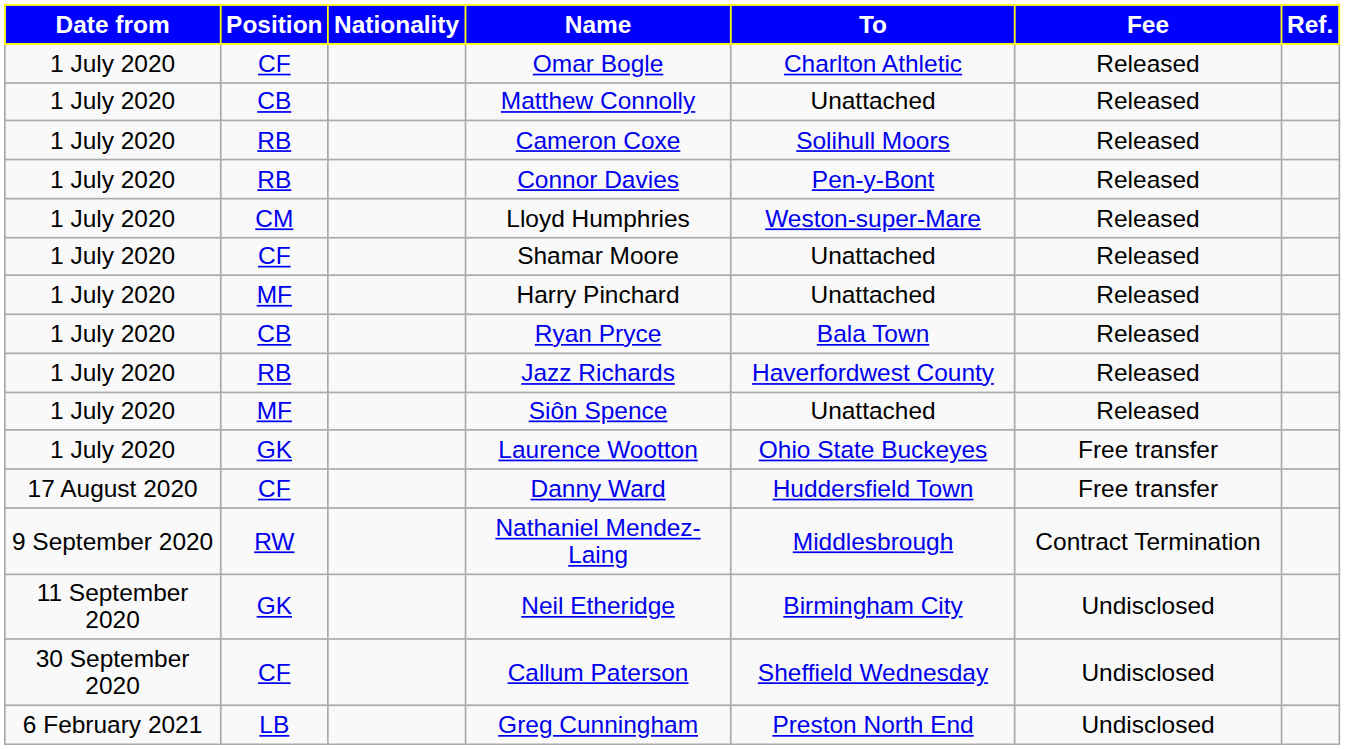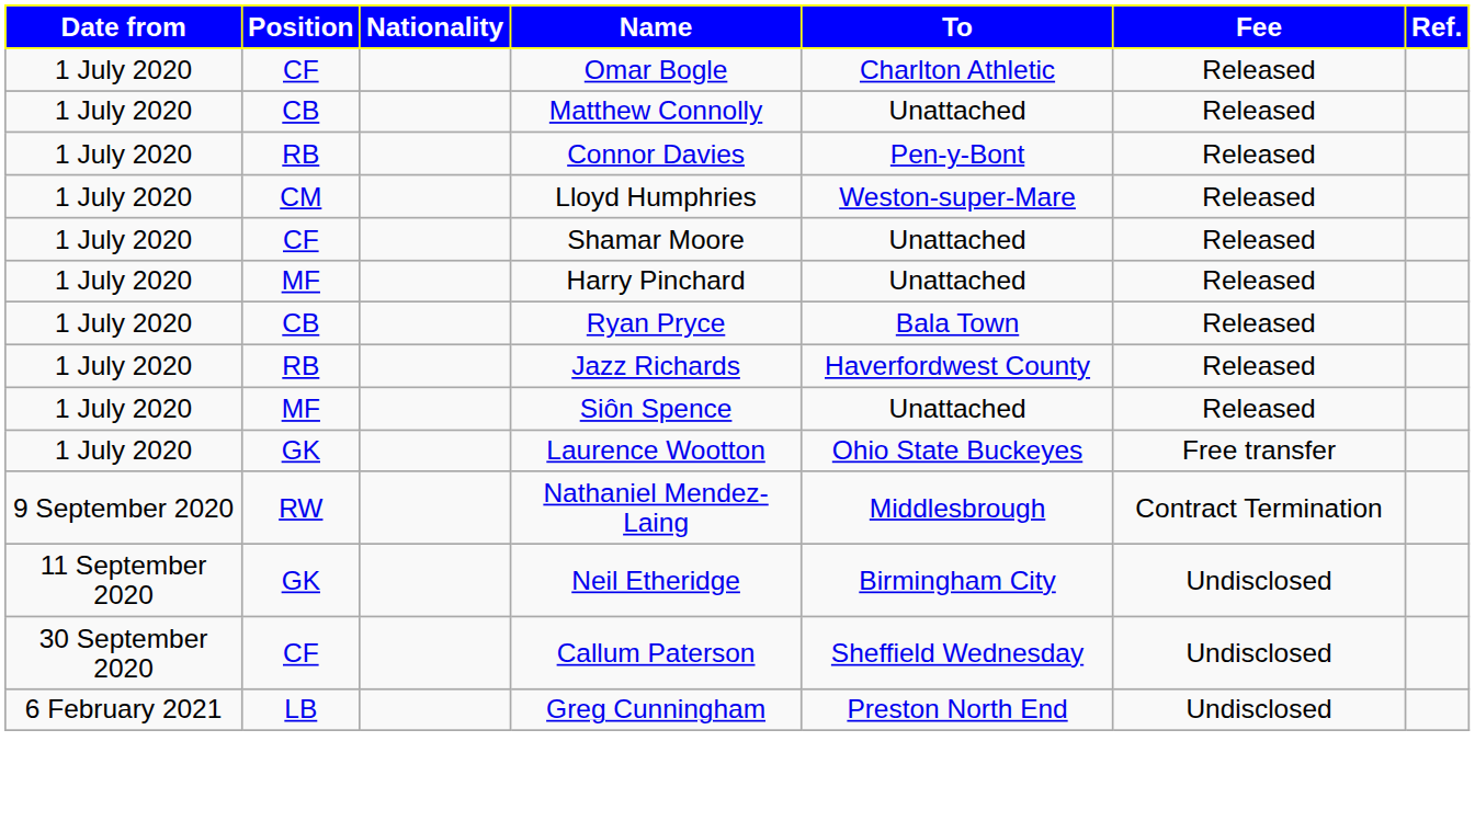 <table class="wikitable"  style="text-align:center; font-size:90%; ">
 <tr>
 <th style="background:blue; color:white; border:1px solid yellow; width:120px;">Date from</th>
 <th style="background:blue; color:white; border:1px solid yellow; width:50px;">Position</th>
 <th style="background:blue; color:white; border:1px solid yellow; width:50px;">Nationality</th>
 <th style="background:blue; color:white; border:1px solid yellow; width:150px;">Name</th>
 <th style="background:blue; color:white; border:1px solid yellow; width:160px;">To</th>
 <th style="background:blue; color:white; border:1px solid yellow; width:150px;">Fee</th>
 <th style="background:blue; color:white; border:1px solid yellow; width:25px;">Ref.</th>
 </tr>
 <tr>
 <td>1 July 2020</td>
 <td><a href='#'>CF</a></td>
 <td></td>
 <td><a href='#'>Omar Bogle</a></td>
 <td> <a href='#'>Charlton Athletic</a></td>
 <td>Released</td>
 <td></td>
 </tr>
 <tr>
 <td>1 July 2020</td>
 <td><a href='#'>CB</a></td>
 <td></td>
 <td><a href='#'>Matthew Connolly</a></td>
 <td> Unattached</td>
-<td>Released</td>
-<td></td>
-</tr>
-<tr>
-<td>1 July 2020</td>
-<td><a href='#'>RB</a></td>
-<td></td>
-<td><a href='#'>Cameron Coxe</a></td>
-<td> <a href='#'>Solihull Moors</a></td>
 <td>Released</td>
 <td></td>
 </tr>
 <tr>
 <td>1 July 2020</td>
 <td><a href='#'>RB</a></td>
 <td></td>
 <td><a href='#'>Connor Davies</a></td>
 <td> <a href='#'>Pen-y-Bont</a></td>
 <td>Released</td>
 <td></td>
 </tr>
 <tr>
 <td>1 July 2020</td>
 <td><a href='#'>CM</a></td>
 <td></td>
 <td>Lloyd Humphries</td>
 <td> <a href='#'>Weston-super-Mare</a></td>
 <td>Released</td>
 <td></td>
 </tr>
 <tr>
 <td>1 July 2020</td>
 <td><a href='#'>CF</a></td>
 <td></td>
 <td>Shamar Moore</td>
 <td> Unattached</td>
 <td>Released</td>
 <td></td>
 </tr>
 <tr>
 <td>1 July 2020</td>
 <td><a href='#'>MF</a></td>
 <td></td>
 <td>Harry Pinchard</td>
 <td> Unattached</td>
 <td>Released</td>
 <td></td>
 </tr>
 <tr>
 <td>1 July 2020</td>
 <td><a href='#'>CB</a></td>
 <td></td>
 <td><a href='#'>Ryan Pryce</a></td>
 <td> <a href='#'>Bala Town</a></td>
 <td>Released</td>
 <td></td>
 </tr>
 <tr>
 <td>1 July 2020</td>
 <td><a href='#'>RB</a></td>
 <td></td>
 <td><a href='#'>Jazz Richards</a></td>
 <td><a href='#'>Haverfordwest County</a></td>
 <td>Released</td>
 <td></td>
 </tr>
 <tr>
 <td>1 July 2020</td>
 <td><a href='#'>MF</a></td>
 <td></td>
 <td><a href='#'>Siôn Spence</a></td>
 <td> Unattached</td>
 <td>Released</td>
 <td></td>
 </tr>
 <tr>
 <td>1 July 2020</td>
 <td><a href='#'>GK</a></td>
 <td></td>
 <td><a href='#'>Laurence Wootton</a></td>
 <td> <a href='#'>Ohio State Buckeyes</a></td>
 <td>Free transfer</td>
 <td></td>
 </tr>
 <tr>
-<td>17 August 2020</td>
-<td><a href='#'>CF</a></td>
-<td></td>
-<td><a href='#'>Danny Ward</a></td>
-<td> <a href='#'>Huddersfield Town</a></td>
-<td>Free transfer</td>
-<td></td>
-</tr>
-<tr>
 <td>9 September 2020</td>
 <td><a href='#'>RW</a></td>
 <td></td>
 <td><a href='#'>Nathaniel Mendez-Laing</a></td>
 <td> <a href='#'>Middlesbrough</a></td>
 <td>Contract Termination</td>
 <td></td>
 </tr>
 <tr>
 <td>11 September 2020</td>
 <td><a href='#'>GK</a></td>
 <td></td>
 <td><a href='#'>Neil Etheridge</a></td>
 <td> <a href='#'>Birmingham City</a></td>
 <td>Undisclosed</td>
 <td></td>
 </tr>
 <tr>
 <td>30 September 2020</td>
 <td><a href='#'>CF</a></td>
 <td></td>
 <td><a href='#'>Callum Paterson</a></td>
 <td> <a href='#'>Sheffield Wednesday</a></td>
 <td>Undisclosed</td>
 <td></td>
 </tr>
 <tr>
 <td>6 February 2021</td>
 <td><a href='#'>LB</a></td>
 <td></td>
 <td><a href='#'>Greg Cunningham</a></td>
 <td> <a href='#'>Preston North End</a></td>
 <td>Undisclosed</td>
 <td></td>
 </tr>
 </table>
